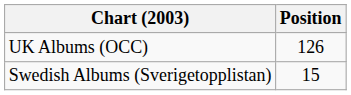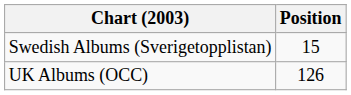 <table class="wikitable sortable">
 <tr>
 <th>Chart (2003)</th>
 <th>Position</th>
 </tr>
 <tr>
+<td>Swedish Albums (Sverigetopplistan)</td>
+<td style="text-align:center;">15</td>
+</tr>
+<tr>
 <td>UK Albums (OCC)</td>
 <td style="text-align:center;">126</td>
 </tr>
-<tr>
-<td>Swedish Albums (Sverigetopplistan)</td>
-<td style="text-align:center;">15</td>
-</tr>
 </table>
